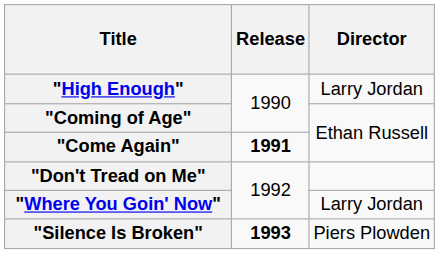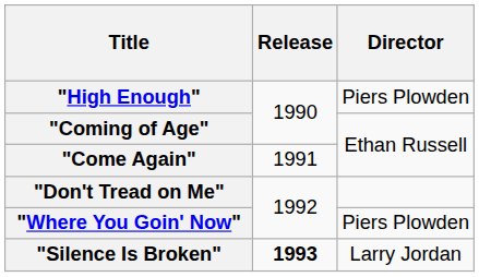 <table class="wikitable plainrowheaders" style="text-align:center;">
 <tr>
 <th rowspan="1" scope="col" style="width:12em;"><br>Title<br><br></th>
 <th rowspan="1">Release</th>
 <th rowspan="1">Director</th>
 </tr>
 <tr>
 <th scope="row">"<a href='#'>High Enough</a>"</th>
 <td rowspan="2">1990</td>
-<td>Larry Jordan</td>
+<td>Piers Plowden</td>
 </tr>
 <tr>
 <th scope="row">"Coming of Age"</th>
 <td rowspan="2">Ethan Russell</td>
 </tr>
 <tr>
 <th scope="row">"Come Again"</th>
-<td><strong>1991</strong></td>
+<td>1991</td>
 </tr>
 <tr>
 <th scope="row">"Don't Tread on Me"</th>
 <td rowspan="2">1992</td>
 <td></td>
 </tr>
 <tr>
 <th scope="row">"<a href='#'>Where You Goin' Now</a>"</th>
-<td>Larry Jordan</td>
+<td>Piers Plowden</td>
 </tr>
 <tr>
 <th scope="row">"Silence Is Broken"</th>
 <td><strong>1993</strong></td>
-<td>Piers Plowden</td>
+<td>Larry Jordan</td>
 </tr>
 </table>
